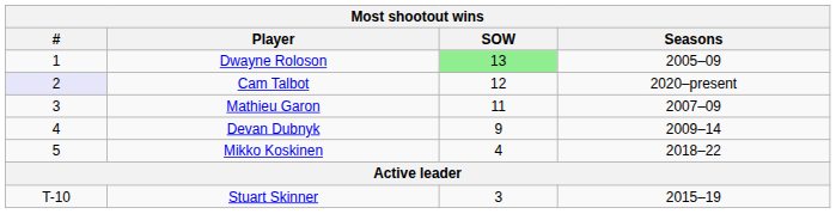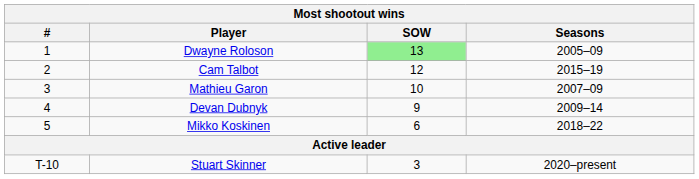 <table class="wikitable" style="text-align: center; font-size: 95%" width="70%">
 <tr>
 <th colspan="4">Most shootout wins</th>
 </tr>
 <tr>
 <th>#</th>
 <th>Player</th>
 <th>SOW</th>
 <th>Seasons</th>
 </tr>
 <tr>
 <td>1</td>
 <td><a href='#'>Dwayne Roloson</a></td>
 <td style="background: lightgreen;">13</td>
 <td>2005–09</td>
 </tr>
 <tr>
-<td style="background: lavender;">2</td>
+<td>2</td>
 <td><a href='#'>Cam Talbot</a></td>
 <td>12</td>
-<td>2020–present</td>
+<td>2015–19</td>
 </tr>
 <tr>
 <td>3</td>
 <td><a href='#'>Mathieu Garon</a></td>
-<td>11</td>
+<td>10</td>
 <td>2007–09</td>
 </tr>
 <tr>
 <td>4</td>
 <td><a href='#'>Devan Dubnyk</a></td>
 <td>9</td>
 <td>2009–14</td>
 </tr>
 <tr>
 <td>5</td>
 <td><a href='#'>Mikko Koskinen</a></td>
-<td>4</td>
+<td>6</td>
 <td>2018–22</td>
 </tr>
 <tr>
 <th colspan="4">Active leader</th>
 </tr>
 <tr>
 <td>T-10</td>
 <td><a href='#'>Stuart Skinner</a></td>
 <td>3</td>
-<td>2015–19</td>
+<td>2020–present</td>
 </tr>
 </table>
